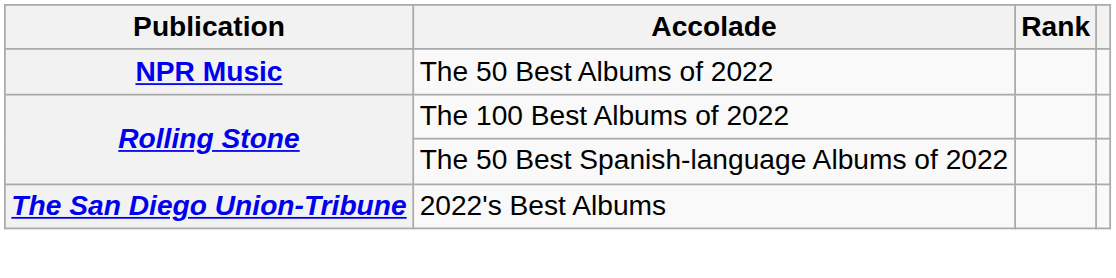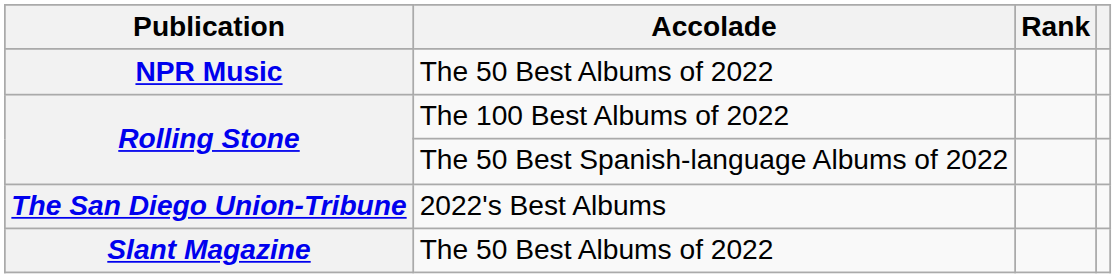 <table class="wikitable sortable plainrowheaders">
 <tr>
 <th>Publication</th>
 <th>Accolade</th>
 <th>Rank</th>
 <th class="unsortable"></th>
 </tr>
 <tr>
 <th scope="row"><a href='#'>NPR Music</a></th>
 <td>The 50 Best Albums of 2022</td>
 <td></td>
 <td></td>
 </tr>
 <tr>
 <th rowspan="2" scope="row"><em><a href='#'>Rolling Stone</a></em></th>
 <td>The 100 Best Albums of 2022</td>
 <td></td>
 <td></td>
 </tr>
 <tr>
 <td>The 50 Best Spanish-language Albums of 2022</td>
 <td></td>
 <td></td>
 </tr>
 <tr>
 <th scope="row"><em><a href='#'>The San Diego Union-Tribune</a></em></th>
 <td>2022's Best Albums</td>
 <td></td>
 <td></td>
 </tr>
+<tr>
+<th scope="row"><em><a href='#'>Slant Magazine</a></em></th>
+<td>The 50 Best Albums of 2022</td>
+<td></td>
+<td></td>
+</tr>
 </table>
